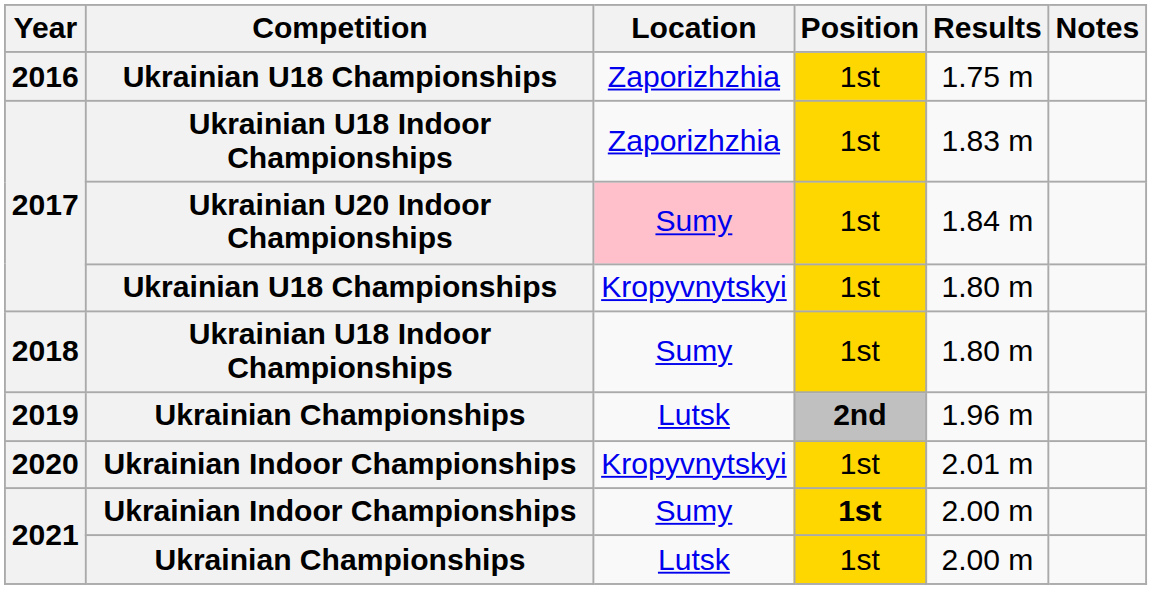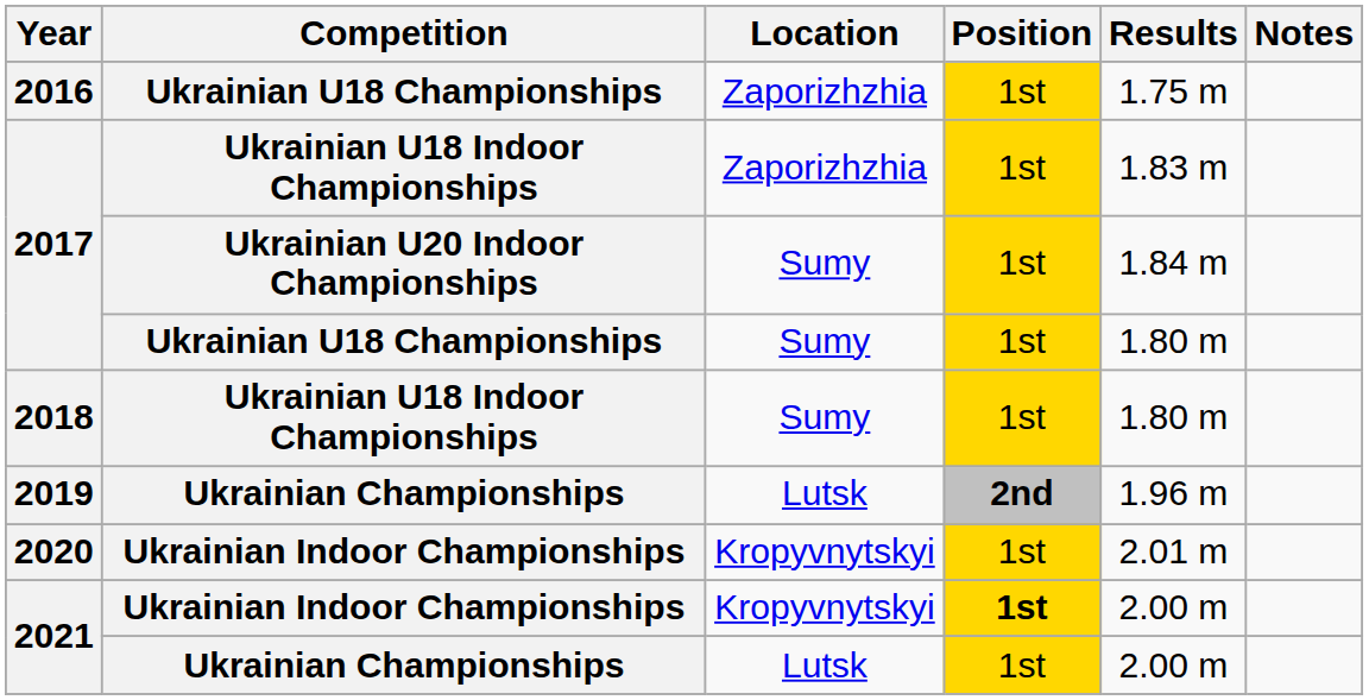 <table class="wikitable plainrowheaders sortable" style="text-align:center">
 <tr>
 <th scope="col">Year</th>
 <th scope="col">Competition</th>
 <th scope="col">Location</th>
 <th scope="col">Position</th>
 <th scope="col">Results</th>
 <th scope="col">Notes</th>
 </tr>
 <tr>
 <th scope="row" style="text-align:center"><strong>2016</strong></th>
 <th scope="row" style="text-align:center">Ukrainian U18 Championships</th>
 <td><a href='#'>Zaporizhzhia</a></td>
 <td bgcolor=gold>1st</td>
 <td>1.75 m</td>
 <td></td>
 </tr>
 <tr>
 <th scope="rowgroup" rowspan=3 style="text-align:center"><strong>2017</strong></th>
 <th scope="row" style="text-align:center">Ukrainian U18 Indoor Championships</th>
 <td><a href='#'>Zaporizhzhia</a></td>
 <td bgcolor=gold>1st</td>
 <td>1.83 m</td>
 <td></td>
 </tr>
 <tr>
 <th scope="row" style="text-align:center">Ukrainian U20 Indoor Championships</th>
-<td style="background: pink;"><a href='#'>Sumy</a></td>
+<td><a href='#'>Sumy</a></td>
 <td bgcolor=gold>1st</td>
 <td>1.84 m</td>
 <td></td>
 </tr>
 <tr>
 <th scope="row" style="text-align:center">Ukrainian U18 Championships</th>
-<td><a href='#'>Kropyvnytskyi</a></td>
+<td><a href='#'>Sumy</a></td>
 <td bgcolor=gold>1st</td>
 <td>1.80 m</td>
 <td></td>
 </tr>
 <tr>
 <th scope="rowgroup" rowspan=1 style="text-align:center"><strong>2018</strong></th>
 <th scope="row" style="text-align:center">Ukrainian U18 Indoor Championships</th>
 <td><a href='#'>Sumy</a></td>
 <td bgcolor=gold>1st</td>
 <td>1.80 m</td>
 <td></td>
 </tr>
 <tr>
 <th scope="rowgroup" rowspan=1 style="text-align:center"><strong>2019</strong></th>
 <th scope="row" style="text-align:center">Ukrainian Championships</th>
 <td><a href='#'>Lutsk</a></td>
 <td bgcolor=silver><strong>2nd</strong></td>
 <td>1.96 m</td>
 <td></td>
 </tr>
 <tr>
 <th scope="rowgroup" rowspan=1 style="text-align:center"><strong>2020</strong></th>
 <th scope="row" style="text-align:center">Ukrainian Indoor Championships</th>
 <td><a href='#'>Kropyvnytskyi</a></td>
 <td bgcolor=gold>1st</td>
 <td>2.01 m</td>
 <td></td>
 </tr>
 <tr>
 <th scope="rowgroup" rowspan=2 style="text-align:center"><strong>2021</strong></th>
 <th scope="row" style="text-align:center">Ukrainian Indoor Championships</th>
-<td><a href='#'>Sumy</a></td>
+<td><a href='#'>Kropyvnytskyi</a></td>
 <td bgcolor=gold><strong>1st</strong></td>
 <td>2.00 m</td>
 <td></td>
 </tr>
 <tr>
 <th scope="row" style="text-align:center">Ukrainian Championships</th>
 <td><a href='#'>Lutsk</a></td>
 <td bgcolor=gold>1st</td>
 <td>2.00 m</td>
 <td></td>
 </tr>
 </table>
